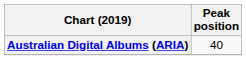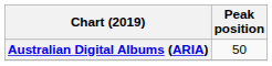 <table class="wikitable sortable plainrowheaders" style="text-align:center">
 <tr>
 <th scope="col">Chart (2019)</th>
 <th scope="col">Peak<br>position</th>
 </tr>
 <tr>
 <th scope="row"><a href='#'>Australian Digital Albums</a> (<a href='#'>ARIA</a>)</th>
-<td>40</td>
+<td>50</td>
 </tr>
 <tr>
 </tr>
 <tr>
 </tr>
 <tr>
 </tr>
 </table>
